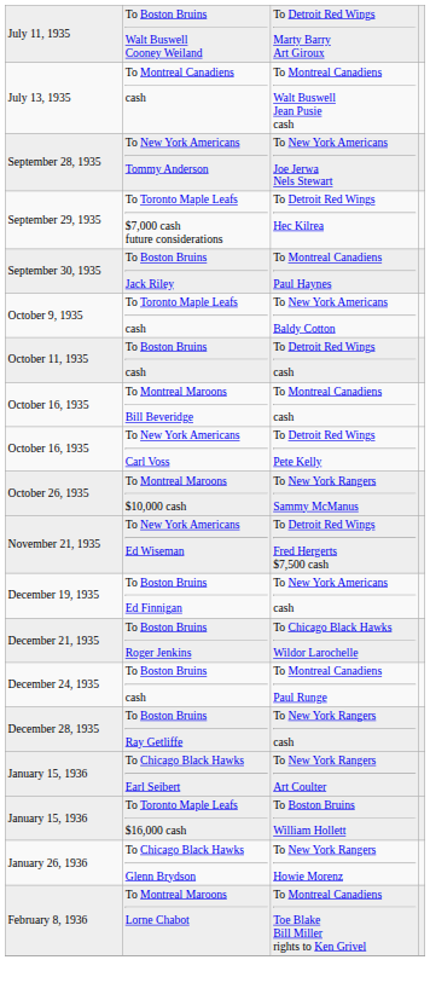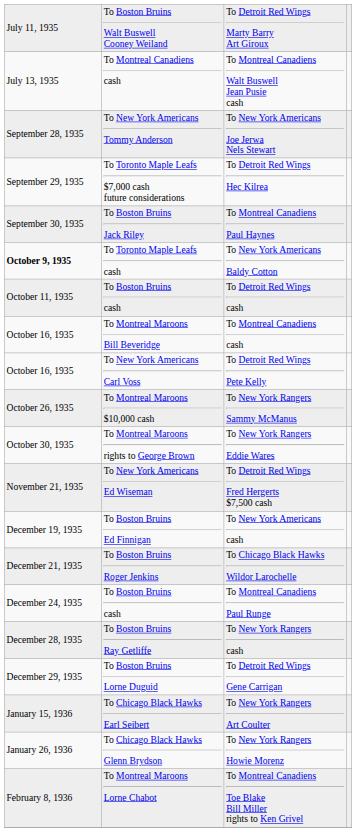 <table class="wikitable" style="border:1px solid #999999; width:580px;">
 <tr bgcolor="eeeeee">
 <td>July 11, 1935</td>
 <td valign="top">To <a href='#'>Boston Bruins</a><hr><a href='#'>Walt Buswell</a><br><a href='#'>Cooney Weiland</a></td>
 <td valign="top">To <a href='#'>Detroit Red Wings</a><hr><a href='#'>Marty Barry</a><br><a href='#'>Art Giroux</a></td>
 <td></td>
 </tr>
 <tr>
 <td>July 13, 1935</td>
 <td valign="top">To <a href='#'>Montreal Canadiens</a><hr>cash</td>
 <td valign="top">To <a href='#'>Montreal Canadiens</a><hr><a href='#'>Walt Buswell</a><br><a href='#'>Jean Pusie</a><br>cash</td>
 <td></td>
 </tr>
 <tr bgcolor="eeeeee">
 <td>September 28, 1935</td>
 <td valign="top">To <a href='#'>New York Americans</a><hr><a href='#'>Tommy Anderson</a></td>
 <td valign="top">To <a href='#'>New York Americans</a><hr><a href='#'>Joe Jerwa</a><br><a href='#'>Nels Stewart</a></td>
 <td></td>
 </tr>
 <tr>
 <td>September 29, 1935</td>
 <td valign="top">To <a href='#'>Toronto Maple Leafs</a><hr>$7,000 cash<br>future considerations</td>
 <td valign="top">To <a href='#'>Detroit Red Wings</a><hr><a href='#'>Hec Kilrea</a></td>
 <td></td>
 </tr>
 <tr bgcolor="eeeeee">
 <td>September 30, 1935</td>
 <td valign="top">To <a href='#'>Boston Bruins</a><hr><a href='#'>Jack Riley</a></td>
 <td valign="top">To <a href='#'>Montreal Canadiens</a><hr><a href='#'>Paul Haynes</a></td>
 <td></td>
 </tr>
 <tr>
-<td>October 9, 1935</td>
+<td><strong>October 9, 1935</strong></td>
 <td valign="top">To <a href='#'>Toronto Maple Leafs</a><hr>cash</td>
 <td valign="top">To <a href='#'>New York Americans</a><hr><a href='#'>Baldy Cotton</a></td>
 <td></td>
 </tr>
 <tr bgcolor="eeeeee">
 <td>October 11, 1935</td>
 <td valign="top">To <a href='#'>Boston Bruins</a><hr>cash</td>
 <td valign="top">To <a href='#'>Detroit Red Wings</a><hr>cash</td>
 <td></td>
 </tr>
 <tr>
 <td>October 16, 1935</td>
 <td valign="top">To <a href='#'>Montreal Maroons</a><hr><a href='#'>Bill Beveridge</a></td>
 <td valign="top">To <a href='#'>Montreal Canadiens</a><hr>cash</td>
 <td></td>
 </tr>
 <tr>
 <td>October 16, 1935</td>
 <td valign="top">To <a href='#'>New York Americans</a><hr><a href='#'>Carl Voss</a></td>
 <td valign="top">To <a href='#'>Detroit Red Wings</a><hr><a href='#'>Pete Kelly</a></td>
 <td></td>
 </tr>
 <tr bgcolor="eeeeee">
 <td>October 26, 1935</td>
 <td valign="top">To <a href='#'>Montreal Maroons</a><hr>$10,000 cash</td>
 <td valign="top">To <a href='#'>New York Rangers</a><hr><a href='#'>Sammy McManus</a></td>
+<td></td>
+</tr>
+<tr>
+<td>October 30, 1935</td>
+<td valign="top">To <a href='#'>Montreal Maroons</a><hr>rights to <a href='#'>George Brown</a></td>
+<td valign="top">To <a href='#'>New York Rangers</a><hr><a href='#'>Eddie Wares</a></td>
 <td></td>
 </tr>
 <tr bgcolor="eeeeee">
 <td>November 21, 1935</td>
 <td valign="top">To <a href='#'>New York Americans</a><hr><a href='#'>Ed Wiseman</a></td>
 <td valign="top">To <a href='#'>Detroit Red Wings</a><hr><a href='#'>Fred Hergerts</a><br>$7,500 cash</td>
 <td></td>
 </tr>
 <tr>
 <td>December 19, 1935</td>
 <td valign="top">To <a href='#'>Boston Bruins</a><hr><a href='#'>Ed Finnigan</a></td>
 <td valign="top">To <a href='#'>New York Americans</a><hr>cash</td>
 <td></td>
 </tr>
 <tr bgcolor="eeeeee">
 <td>December 21, 1935</td>
 <td valign="top">To <a href='#'>Boston Bruins</a><hr><a href='#'>Roger Jenkins</a></td>
 <td valign="top">To <a href='#'>Chicago Black Hawks</a><hr><a href='#'>Wildor Larochelle</a></td>
 <td></td>
 </tr>
 <tr>
 <td>December 24, 1935</td>
 <td valign="top">To <a href='#'>Boston Bruins</a><hr>cash</td>
 <td valign="top">To <a href='#'>Montreal Canadiens</a><hr><a href='#'>Paul Runge</a></td>
 <td></td>
 </tr>
 <tr bgcolor="eeeeee">
 <td>December 28, 1935</td>
 <td valign="top">To <a href='#'>Boston Bruins</a><hr><a href='#'>Ray Getliffe</a></td>
 <td valign="top">To <a href='#'>New York Rangers</a><hr>cash</td>
 <td></td>
 </tr>
+<tr>
+<td>December 29, 1935</td>
+<td valign="top">To <a href='#'>Boston Bruins</a><hr><a href='#'>Lorne Duguid</a></td>
+<td valign="top">To <a href='#'>Detroit Red Wings</a><hr><a href='#'>Gene Carrigan</a></td>
+<td></td>
+</tr>
 <tr bgcolor="eeeeee">
 <td>January 15, 1936</td>
 <td valign="top">To <a href='#'>Chicago Black Hawks</a><hr><a href='#'>Earl Seibert</a></td>
 <td valign="top">To <a href='#'>New York Rangers</a><hr><a href='#'>Art Coulter</a></td>
-<td></td>
-</tr>
-<tr bgcolor="eeeeee">
-<td>January 15, 1936</td>
-<td valign="top">To <a href='#'>Toronto Maple Leafs</a><hr>$16,000 cash</td>
-<td valign="top">To <a href='#'>Boston Bruins</a><hr><a href='#'>William Hollett</a></td>
 <td></td>
 </tr>
 <tr>
 <td>January 26, 1936</td>
 <td valign="top">To <a href='#'>Chicago Black Hawks</a><hr><a href='#'>Glenn Brydson</a></td>
 <td valign="top">To <a href='#'>New York Rangers</a><hr><a href='#'>Howie Morenz</a></td>
 <td></td>
 </tr>
 <tr bgcolor="eeeeee">
 <td>February 8, 1936</td>
 <td valign="top">To <a href='#'>Montreal Maroons</a><hr><a href='#'>Lorne Chabot</a></td>
 <td valign="top">To <a href='#'>Montreal Canadiens</a><hr><a href='#'>Toe Blake</a><br><a href='#'>Bill Miller</a><br>rights to <a href='#'>Ken Grivel</a></td>
 <td></td>
 </tr>
 <tr bgcolor="eeeeee">
 </tr>
 </table>
